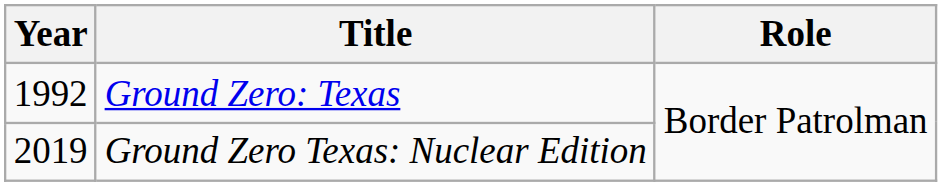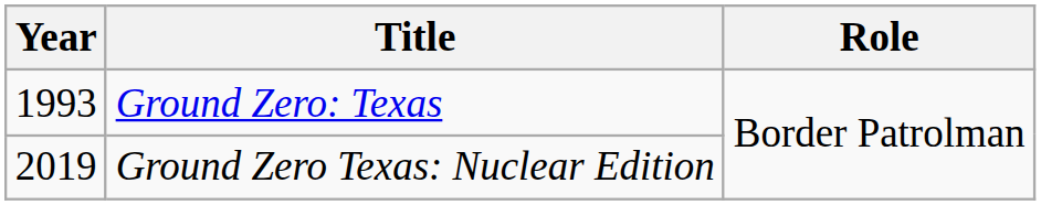 <table class="wikitable sortable">
 <tr>
 <th>Year</th>
 <th>Title</th>
 <th>Role</th>
 </tr>
 <tr>
-<td>1992</td>
+<td>1993</td>
 <td><em><a href='#'>Ground Zero: Texas</a></em></td>
 <td rowspan="2">Border Patrolman</td>
 </tr>
 <tr>
 <td>2019</td>
 <td><em>Ground Zero Texas: Nuclear Edition</em></td>
 </tr>
 </table>
